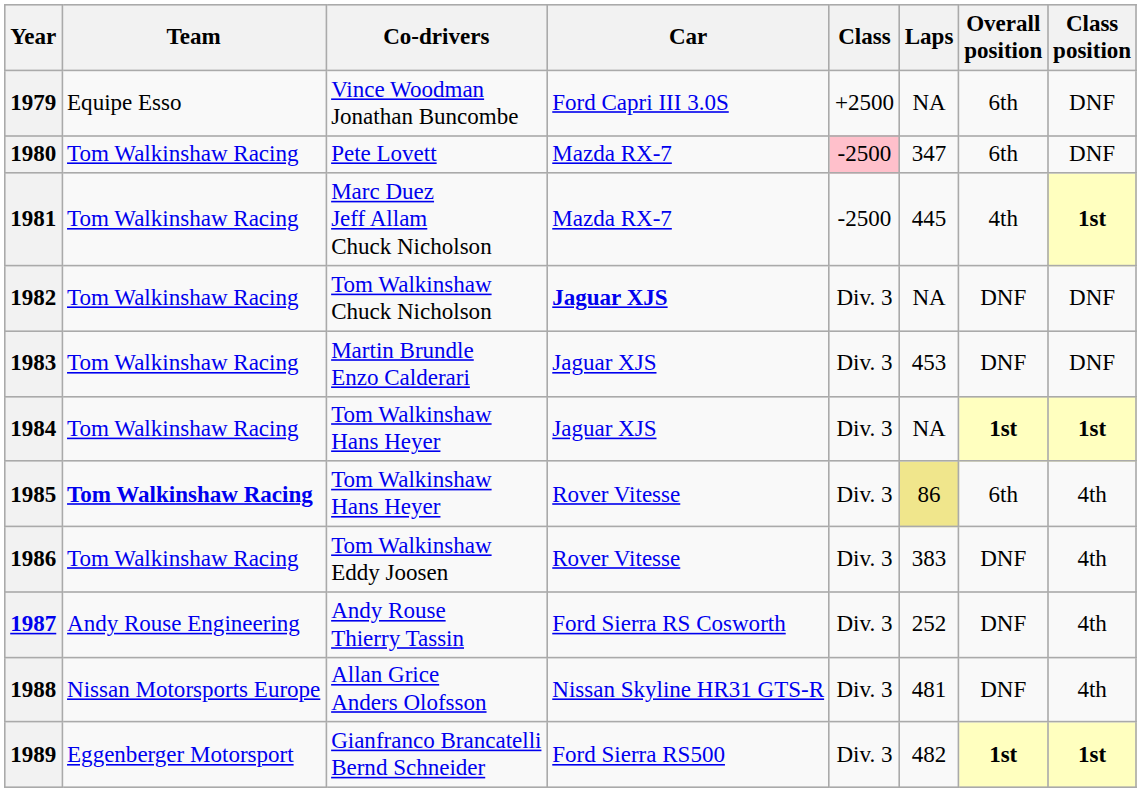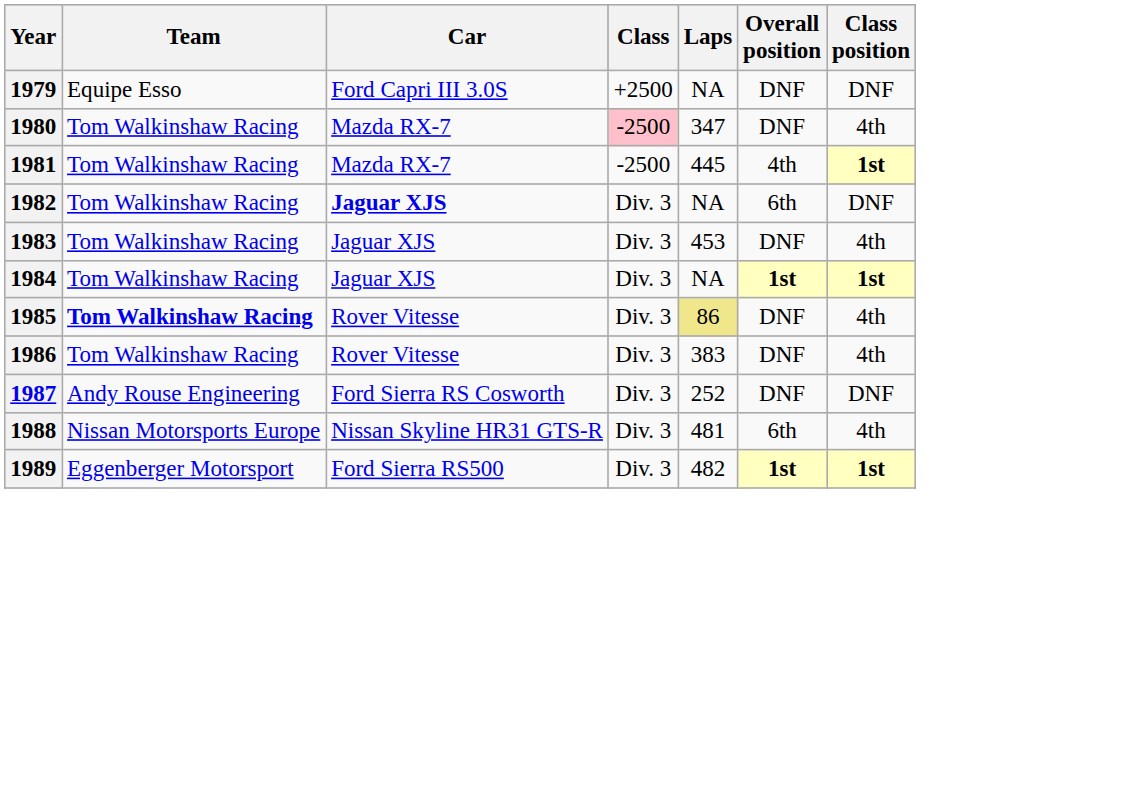 <table class="wikitable" style="text-align:center; font-size:90%">
 <tr>
 <th>Year</th>
 <th>Team</th>
-<th>Co-drivers</th>
 <th>Car</th>
 <th>Class</th>
 <th>Laps</th>
 <th>Overall<br>position</th>
 <th>Class<br>position</th>
 </tr>
 <tr>
 <th>1979</th>
 <td align="left"> Equipe Esso</td>
-<td align="left"> <a href='#'>Vince Woodman</a><br> Jonathan Buncombe</td>
 <td align="left"><a href='#'>Ford Capri III 3.0S</a></td>
 <td>+2500</td>
 <td>NA</td>
-<td>6th</td>
+<td>DNF</td>
 <td>DNF</td>
 </tr>
 <tr>
 <th>1980</th>
 <td align="left"> <a href='#'>Tom Walkinshaw Racing</a></td>
-<td align="left"> <a href='#'>Pete Lovett</a></td>
 <td align="left"><a href='#'>Mazda RX-7</a></td>
 <td style="background: pink;">-2500</td>
 <td>347</td>
-<td>6th</td>
 <td>DNF</td>
+<td>4th</td>
 </tr>
 <tr>
 <th>1981</th>
 <td align="left"> <a href='#'>Tom Walkinshaw Racing</a></td>
-<td align="left"> <a href='#'>Marc Duez</a><br> <a href='#'>Jeff Allam</a><br> Chuck Nicholson</td>
 <td align="left"><a href='#'>Mazda RX-7</a></td>
 <td>-2500</td>
 <td>445</td>
 <td>4th</td>
 <td style="background:#ffffbf;"><strong>1st</strong></td>
 </tr>
 <tr>
 <th>1982</th>
 <td align="left"> <a href='#'>Tom Walkinshaw Racing</a></td>
-<td align="left"> <a href='#'>Tom Walkinshaw</a><br> Chuck Nicholson</td>
 <td align="left"><strong><a href='#'>Jaguar XJS</a></strong></td>
 <td>Div. 3</td>
 <td>NA</td>
-<td>DNF</td>
+<td>6th</td>
 <td>DNF</td>
 </tr>
 <tr>
 <th>1983</th>
 <td align="left"> <a href='#'>Tom Walkinshaw Racing</a></td>
-<td align="left"> <a href='#'>Martin Brundle</a><br> <a href='#'>Enzo Calderari</a></td>
 <td align="left"><a href='#'>Jaguar XJS</a></td>
 <td>Div. 3</td>
 <td>453</td>
 <td>DNF</td>
-<td>DNF</td>
+<td>4th</td>
 </tr>
 <tr>
 <th>1984</th>
 <td align="left"> <a href='#'>Tom Walkinshaw Racing</a></td>
-<td align="left"> <a href='#'>Tom Walkinshaw</a><br> <a href='#'>Hans Heyer</a></td>
 <td align="left"><a href='#'>Jaguar XJS</a></td>
 <td>Div. 3</td>
 <td>NA</td>
 <td style="background:#ffffbf;"><strong>1st</strong></td>
 <td style="background:#ffffbf;"><strong>1st</strong></td>
 </tr>
 <tr>
 <th>1985</th>
 <td align="left"><strong> <a href='#'>Tom Walkinshaw Racing</a></strong></td>
-<td align="left"> <a href='#'>Tom Walkinshaw</a><br> <a href='#'>Hans Heyer</a></td>
 <td align="left"><a href='#'>Rover Vitesse</a></td>
 <td>Div. 3</td>
 <td style="background: khaki;">86</td>
-<td>6th</td>
+<td>DNF</td>
 <td>4th</td>
 </tr>
 <tr>
 <th>1986</th>
 <td align="left"> <a href='#'>Tom Walkinshaw Racing</a></td>
-<td align="left"> <a href='#'>Tom Walkinshaw</a><br> Eddy Joosen</td>
 <td align="left"><a href='#'>Rover Vitesse</a></td>
 <td>Div. 3</td>
 <td>383</td>
 <td>DNF</td>
 <td>4th</td>
 </tr>
 <tr>
 <th><a href='#'>1987</a></th>
 <td align="left"> <a href='#'>Andy Rouse Engineering</a></td>
-<td align="left"> <a href='#'>Andy Rouse</a><br> <a href='#'>Thierry Tassin</a></td>
 <td align="left"><a href='#'>Ford Sierra RS Cosworth</a></td>
 <td>Div. 3</td>
 <td>252</td>
 <td>DNF</td>
-<td>4th</td>
+<td>DNF</td>
 </tr>
 <tr>
 <th>1988</th>
 <td align="left" nowrap> <a href='#'>Nissan Motorsports Europe</a></td>
-<td align="left"> <a href='#'>Allan Grice</a><br> <a href='#'>Anders Olofsson</a></td>
 <td align="left" nowrap><a href='#'>Nissan Skyline HR31 GTS-R</a></td>
 <td>Div. 3</td>
 <td>481</td>
-<td>DNF</td>
+<td>6th</td>
 <td>4th</td>
 </tr>
 <tr>
 <th>1989</th>
 <td align="left"> <a href='#'>Eggenberger Motorsport</a></td>
-<td align="left" nowrap> <a href='#'>Gianfranco Brancatelli</a><br> <a href='#'>Bernd Schneider</a></td>
 <td align="left"><a href='#'>Ford Sierra RS500</a></td>
 <td>Div. 3</td>
 <td>482</td>
 <td style="background:#ffffbf;"><strong>1st</strong></td>
 <td style="background:#ffffbf;"><strong>1st</strong></td>
 </tr>
 </table>
